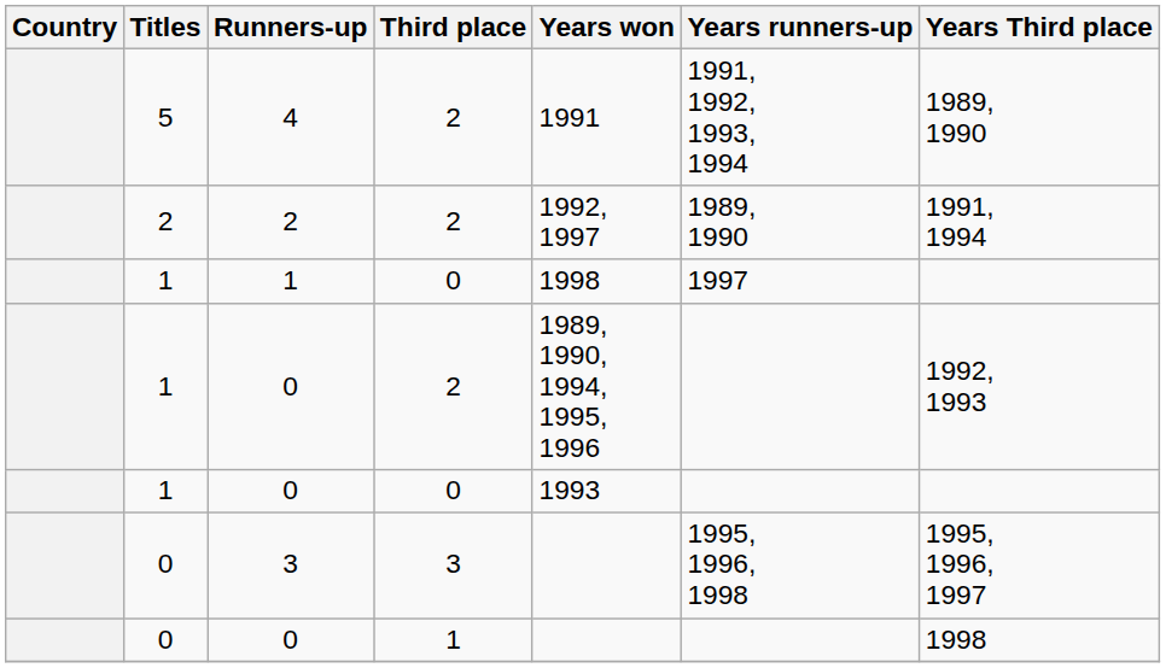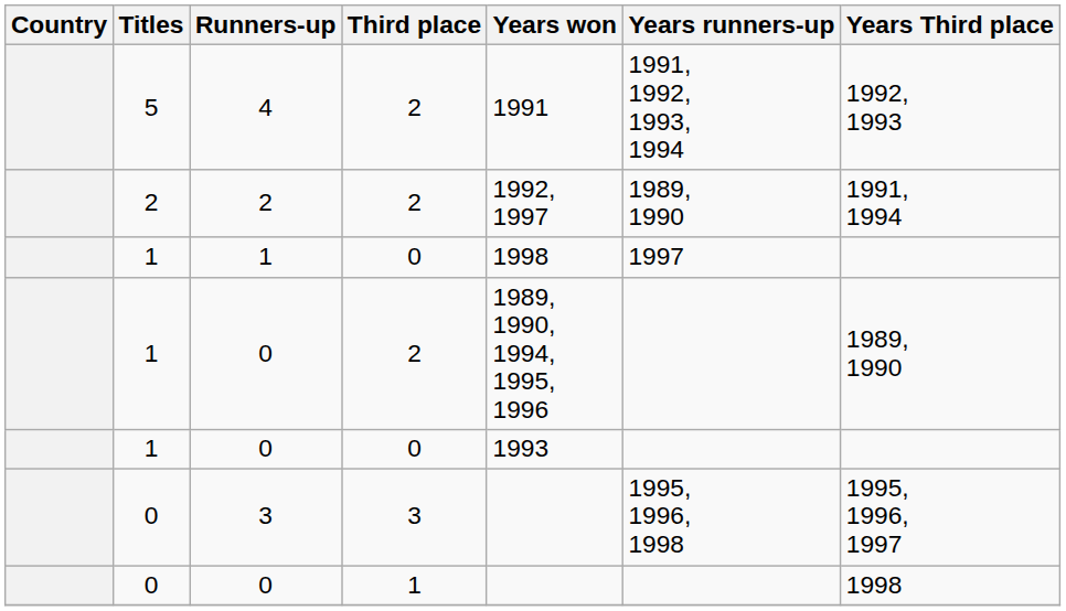 <table class="wikitable plainrowheaders sortable">
 <tr>
 <th scope="col">Country</th>
 <th scope="col">Titles</th>
 <th scope="col">Runners-up</th>
 <th scope="col">Third place</th>
 <th scope="col">Years won</th>
 <th scope="col">Years runners-up</th>
 <th scope="col">Years Third place</th>
 </tr>
 <tr>
 <th align="left" scope="row"></th>
 <td align="center">5</td>
 <td align="center">4</td>
 <td align="center">2</td>
 <td>1991</td>
 <td>1991,<br>1992,<br>1993,<br>1994</td>
-<td>1989,<br>1990</td>
+<td>1992,<br>1993</td>
 </tr>
 <tr>
 <th align="left" scope="row"></th>
 <td align="center">2</td>
 <td align="center">2</td>
 <td align="center">2</td>
 <td>1992,<br>1997</td>
 <td>1989,<br>1990</td>
 <td>1991,<br>1994</td>
 </tr>
 <tr>
 <th align="left" scope="row"></th>
 <td align="center">1</td>
 <td align="center">1</td>
 <td align="center">0</td>
 <td>1998</td>
 <td>1997</td>
 <td align="center"></td>
 </tr>
 <tr>
 <th align="left" scope="row"></th>
 <td align="center">1</td>
 <td align="center">0</td>
 <td align="center">2</td>
 <td>1989,<br>1990,<br>1994,<br>1995,<br>1996</td>
 <td align=center></td>
-<td>1992,<br>1993</td>
+<td>1989,<br>1990</td>
 </tr>
 <tr>
 <th align="left" scope="row"></th>
 <td align="center">1</td>
 <td align="center">0</td>
 <td align="center">0</td>
 <td>1993</td>
 <td align=center></td>
 <td align=center></td>
 </tr>
 <tr>
 <th align="left" scope="row"></th>
 <td align="center">0</td>
 <td align="center">3</td>
 <td align="center">3</td>
 <td align=center></td>
 <td>1995,<br>1996,<br>1998</td>
 <td>1995,<br>1996,<br>1997</td>
 </tr>
 <tr>
 <th align="left" scope="row"></th>
 <td align="center">0</td>
 <td align="center">0</td>
 <td align="center">1</td>
 <td align=center></td>
 <td align=center></td>
 <td>1998</td>
 </tr>
 <tr>
 </tr>
 </table>
